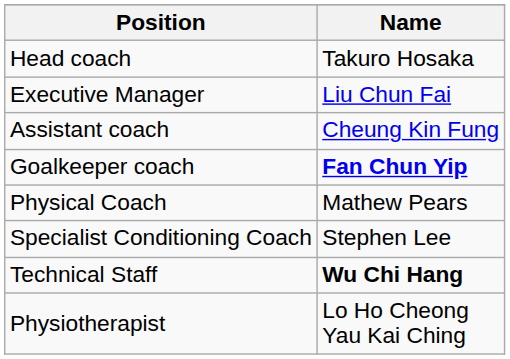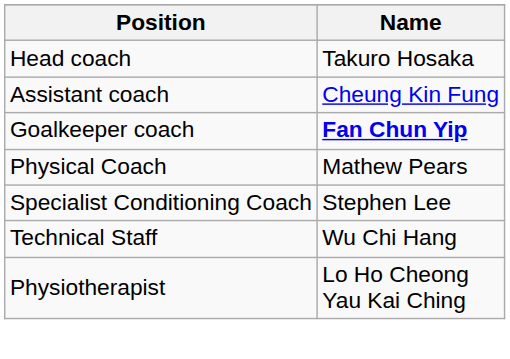 <table class="wikitable" style="text-align:left;">
 <tr>
 </tr>
 <tr>
 <th>Position</th>
 <th>Name</th>
 </tr>
 <tr>
 <td align="left">Head coach</td>
 <td align="left"> Takuro Hosaka</td>
-</tr>
-<tr>
-<td align="left">Executive Manager</td>
-<td align="left"> <a href='#'>Liu Chun Fai</a></td>
 </tr>
 <tr>
 <td align="left">Assistant coach</td>
 <td align="left"> <a href='#'>Cheung Kin Fung</a></td>
 </tr>
 <tr>
 <td align="left">Goalkeeper coach</td>
 <td align="left"><strong> <a href='#'>Fan Chun Yip</a></strong></td>
 </tr>
 <tr>
 <td align="left">Physical Coach</td>
 <td align="left"> Mathew Pears</td>
 </tr>
 <tr>
 <td align="left">Specialist Conditioning Coach</td>
 <td align="left"> Stephen Lee</td>
 </tr>
 <tr>
 <td align="left">Technical Staff</td>
-<td align="left"><strong> Wu Chi Hang</strong></td>
+<td align="left"> Wu Chi Hang</td>
 </tr>
 <tr>
 <td align="left">Physiotherapist</td>
 <td align="left"> Lo Ho Cheong <br>  Yau Kai Ching</td>
 </tr>
 </table>
